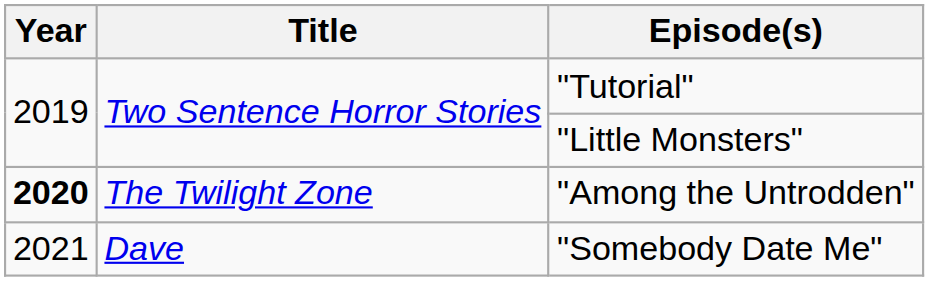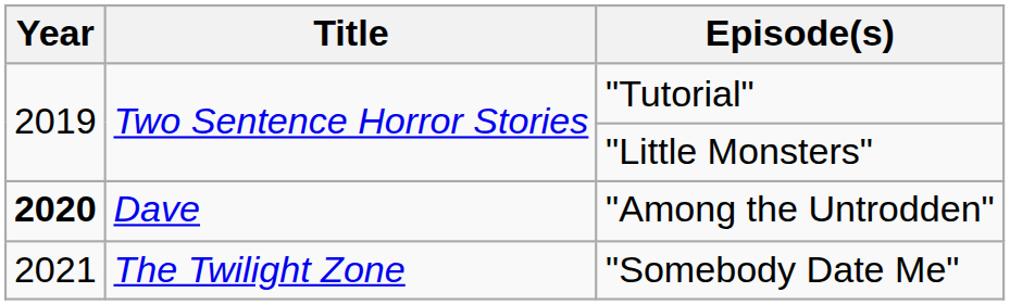 <table class="wikitable">
 <tr>
 <th>Year</th>
 <th>Title</th>
 <th>Episode(s)</th>
 </tr>
 <tr>
 <td rowspan=2>2019</td>
 <td rowspan=2><em><a href='#'>Two Sentence Horror Stories</a></em></td>
 <td>"Tutorial"</td>
 </tr>
 <tr>
 <td>"Little Monsters"</td>
 </tr>
 <tr>
 <td><strong>2020</strong></td>
-<td><em><a href='#'>The Twilight Zone</a></em></td>
+<td><em><a href='#'>Dave</a></em></td>
 <td>"Among the Untrodden"</td>
 </tr>
 <tr>
 <td>2021</td>
-<td><em><a href='#'>Dave</a></em></td>
+<td><em><a href='#'>The Twilight Zone</a></em></td>
 <td>"Somebody Date Me"</td>
 </tr>
 </table>
